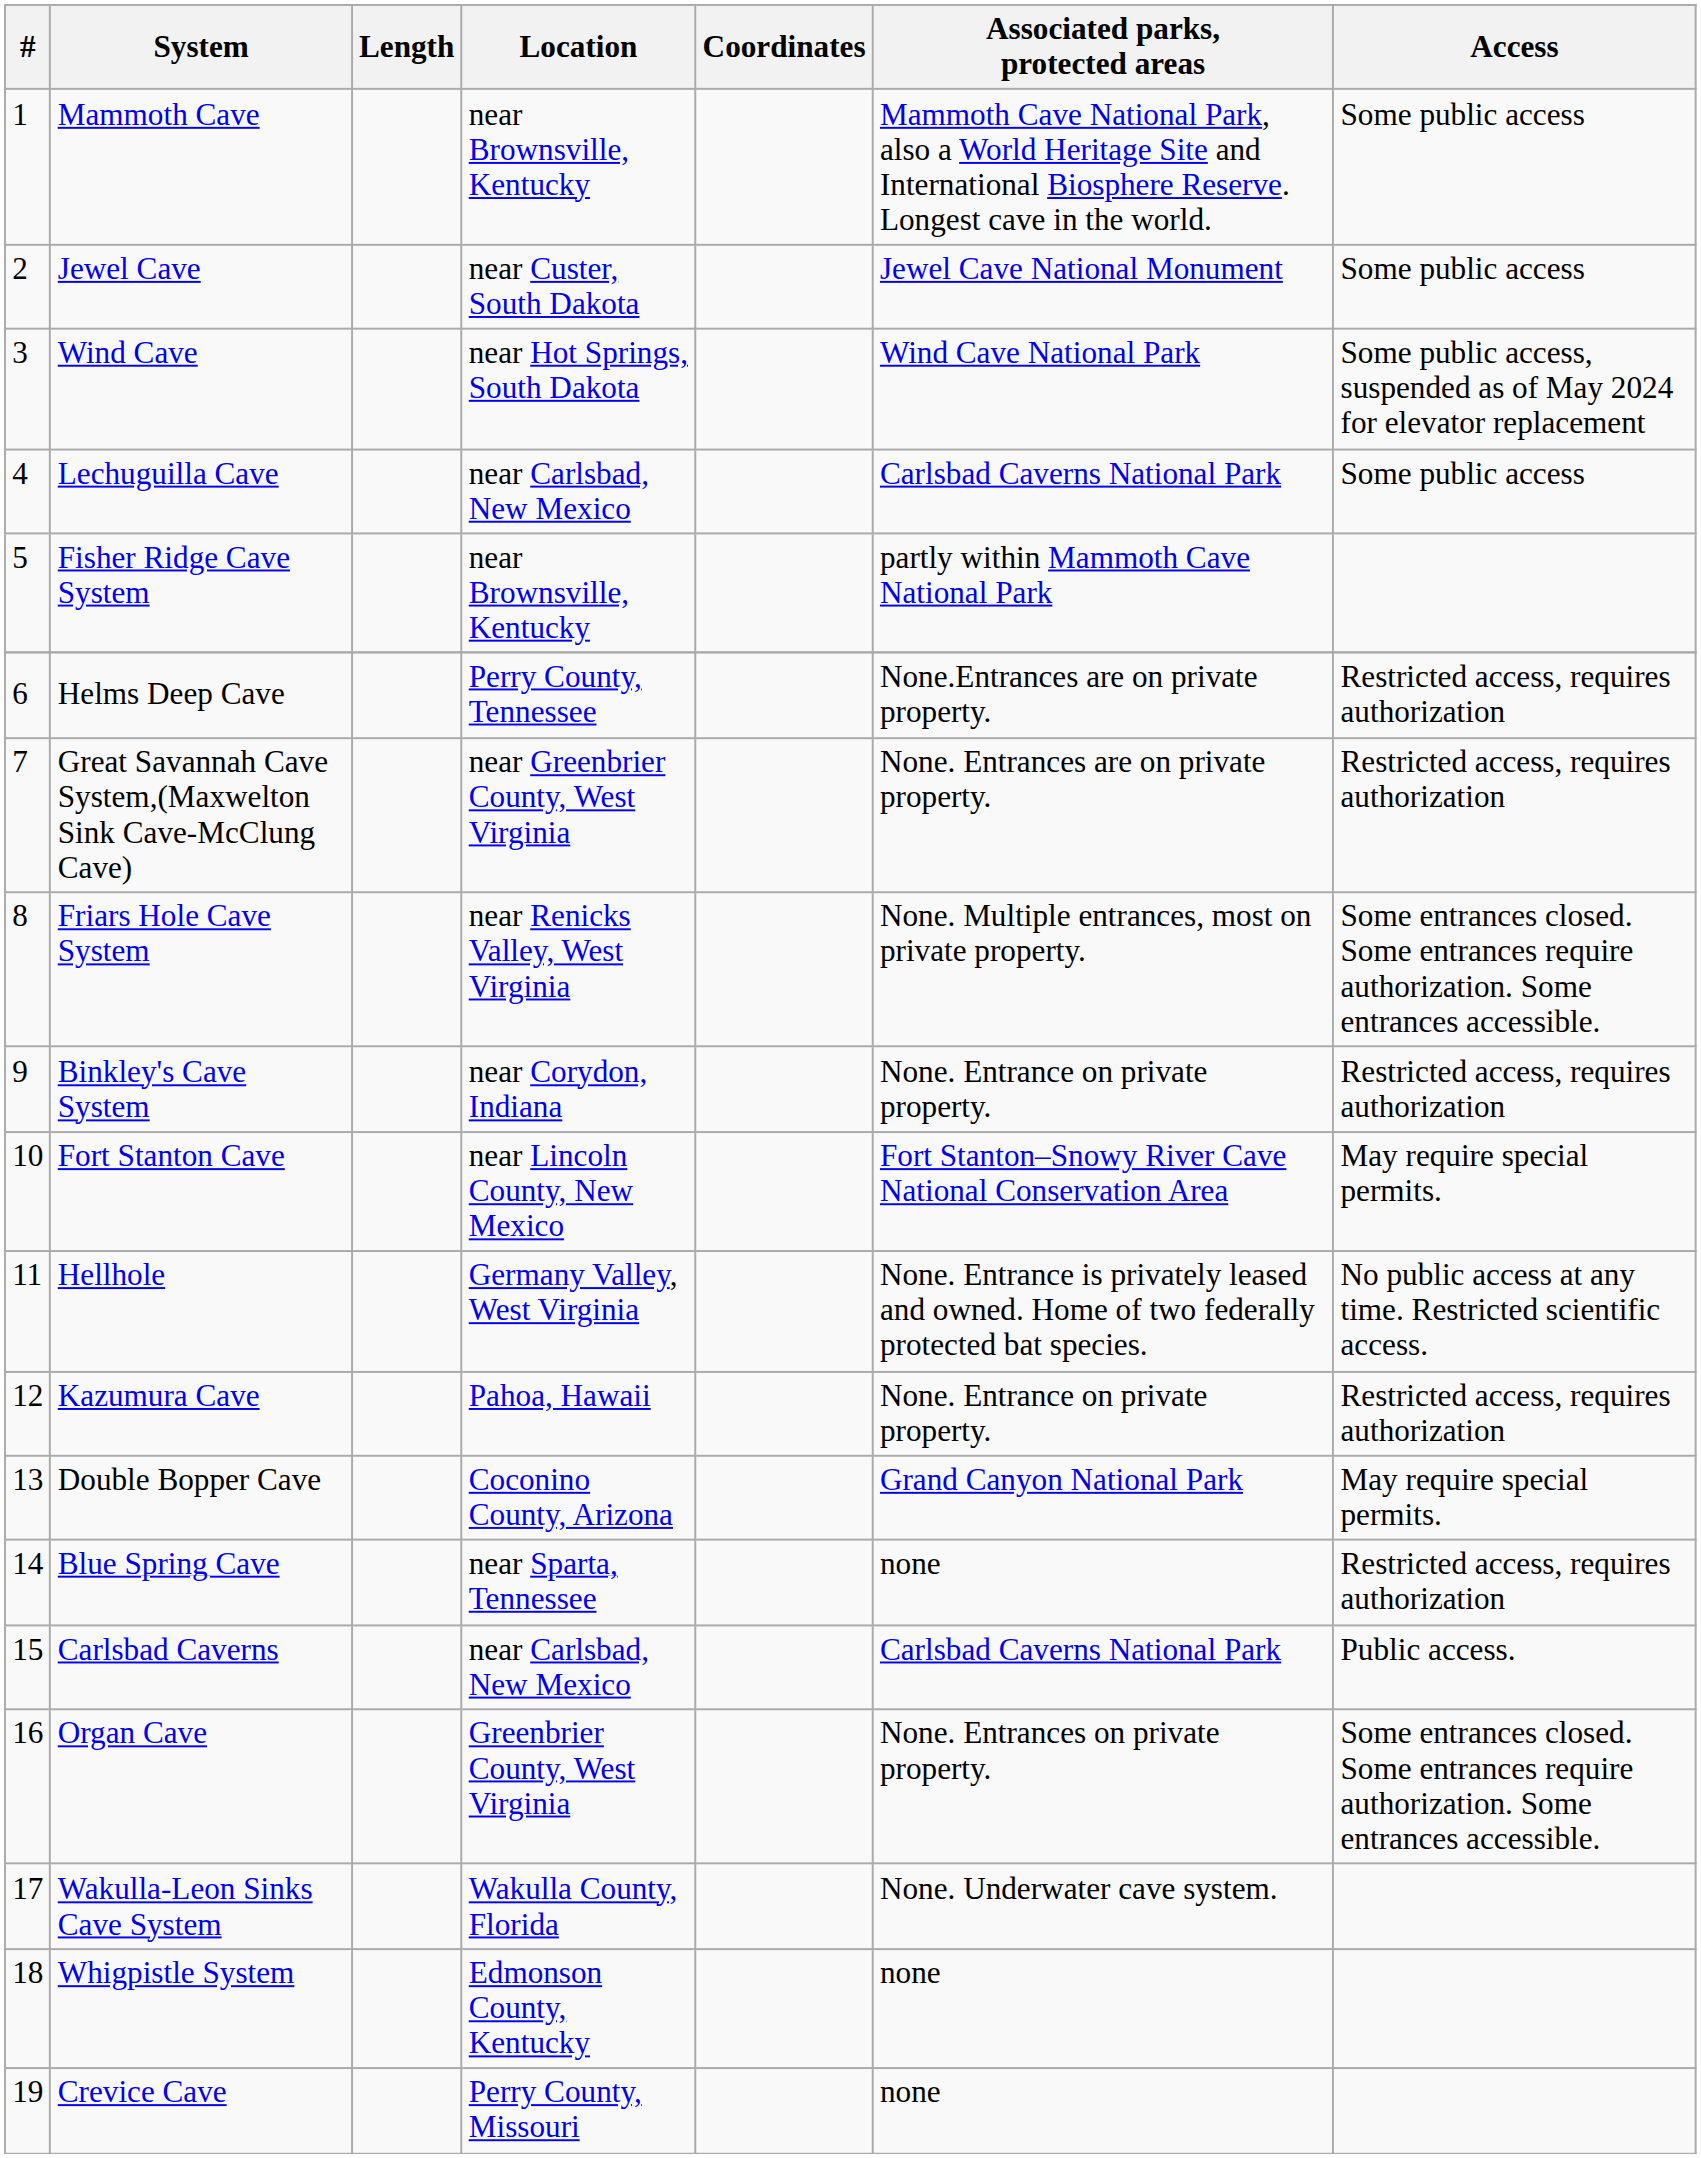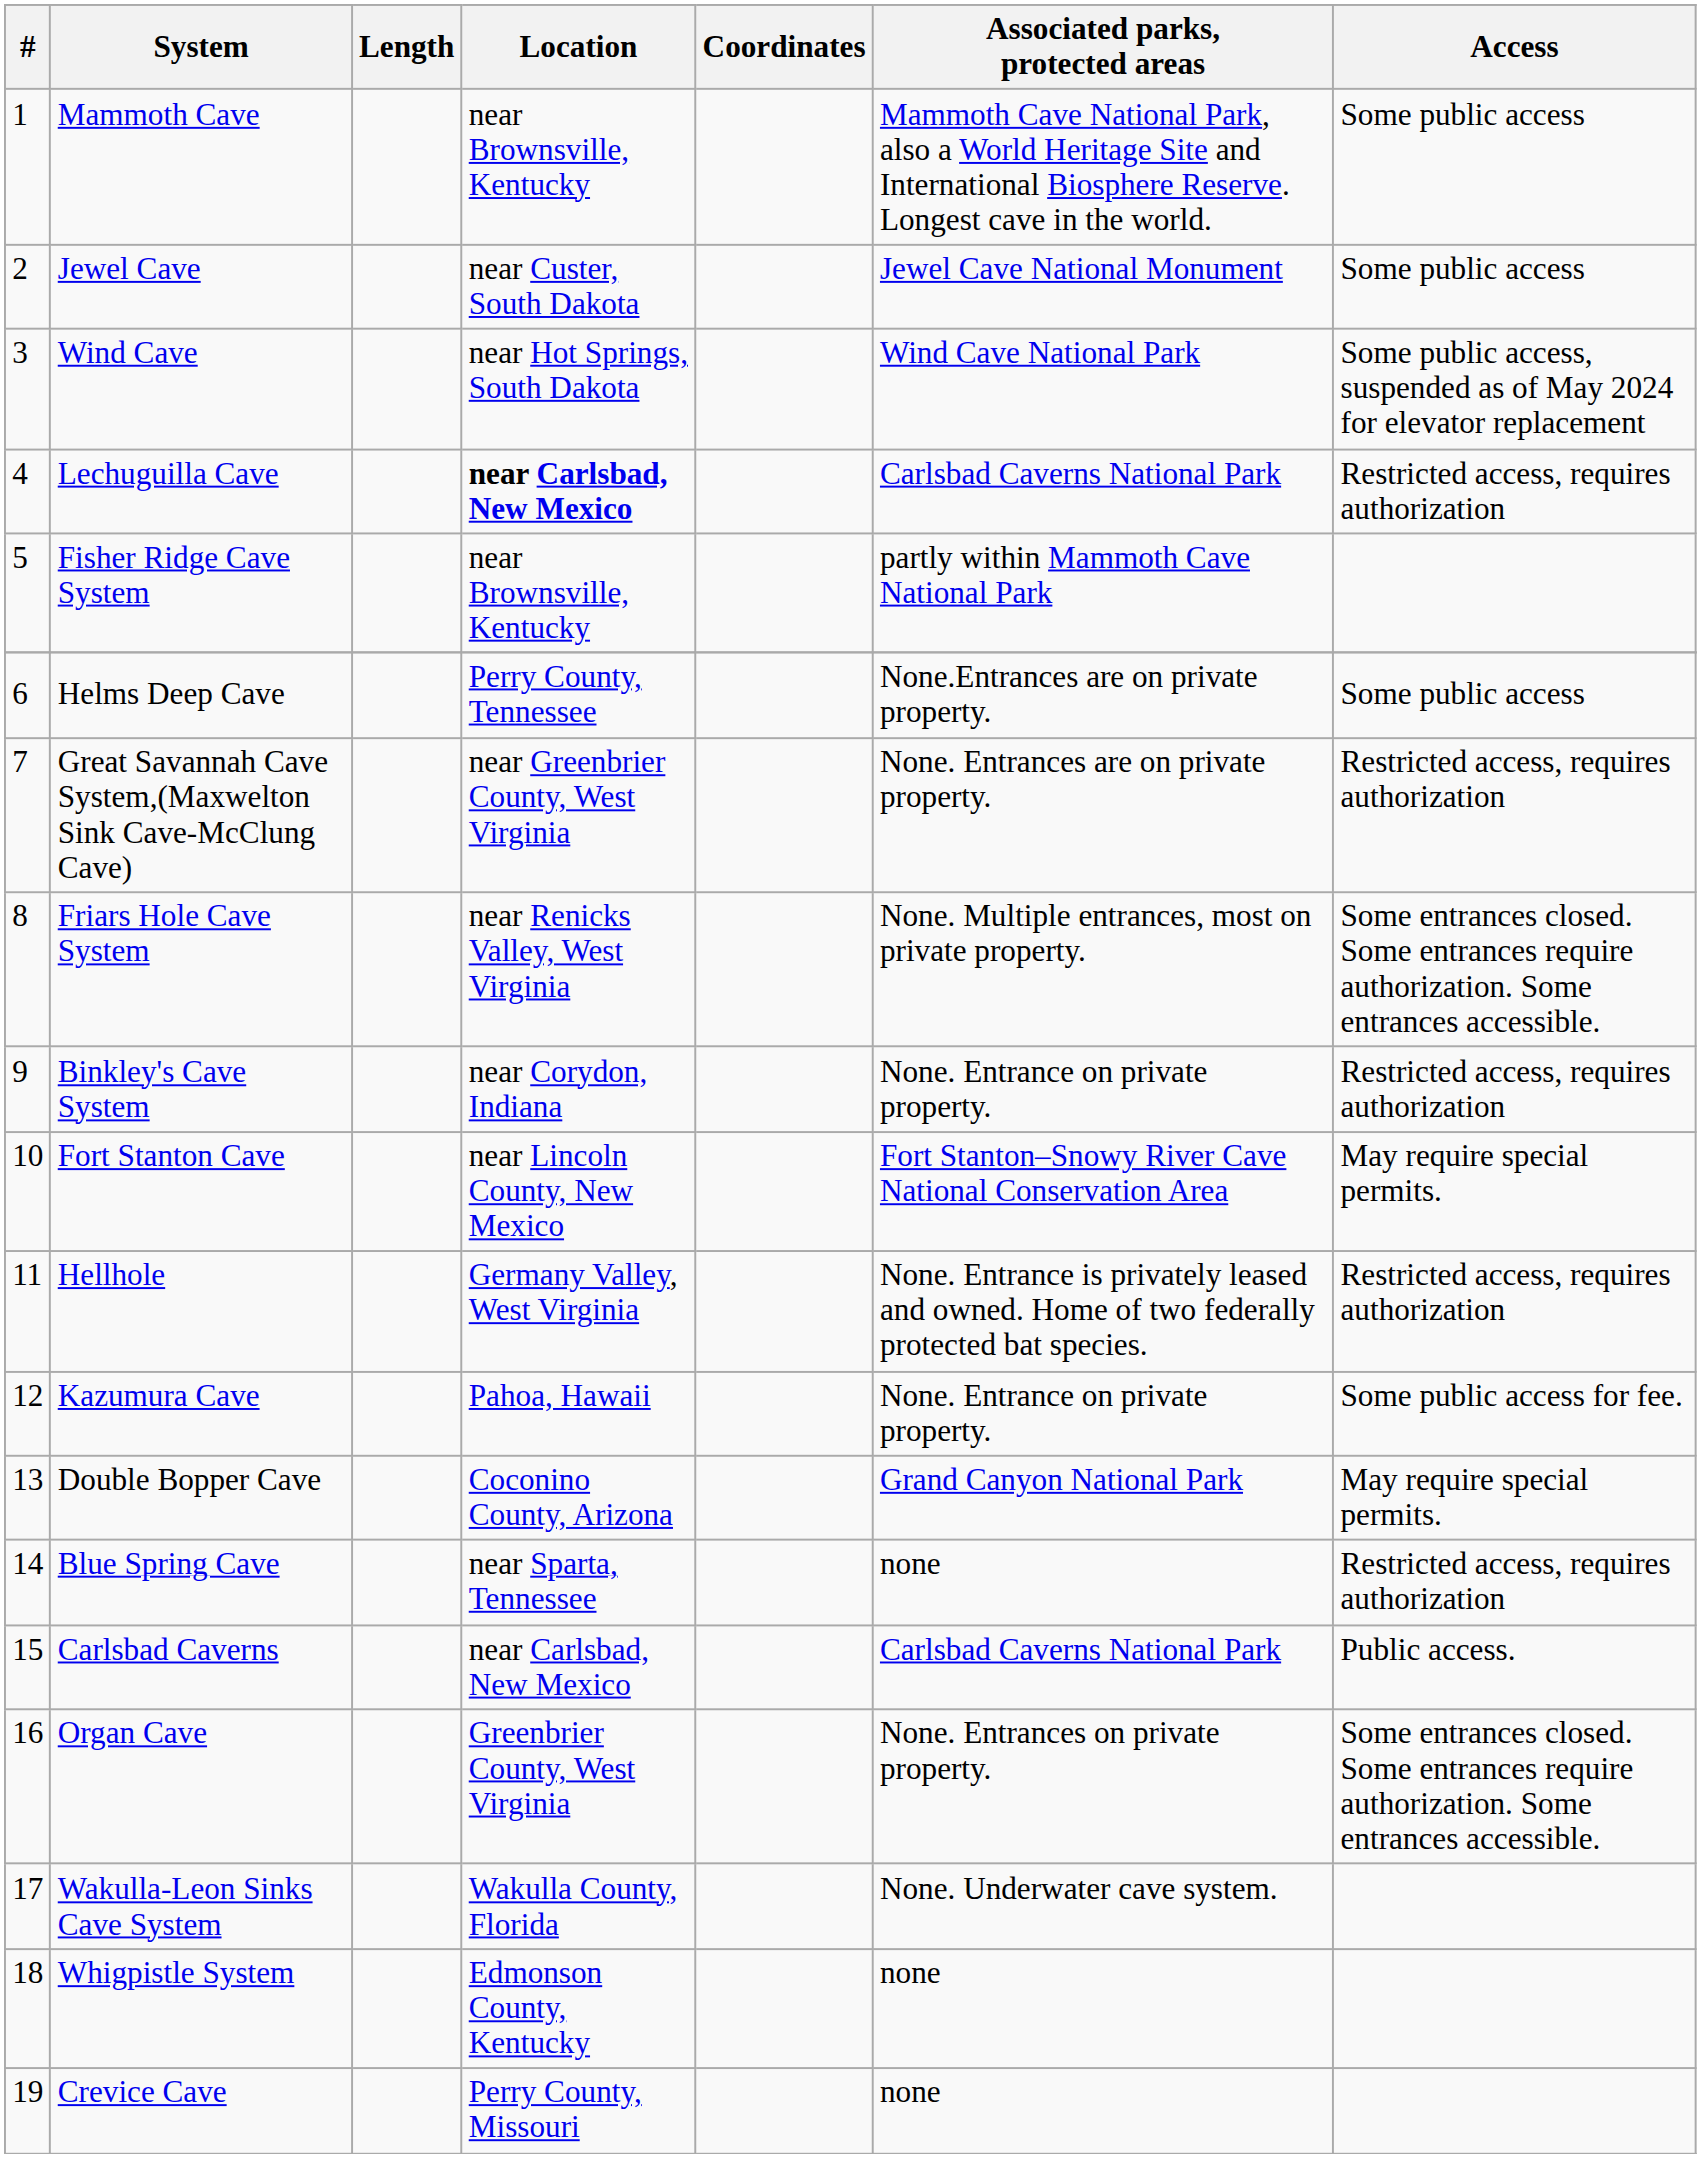 <table class="wikitable sortable">
 <tr>
 <th>#</th>
 <th>System</th>
 <th>Length</th>
 <th>Location</th>
 <th>Coordinates</th>
 <th>Associated parks,<br>protected areas</th>
 <th>Access</th>
 </tr>
 <tr valign="top">
 <td>1</td>
 <td><a href='#'>Mammoth Cave</a></td>
 <td></td>
 <td>near <a href='#'>Brownsville, Kentucky</a></td>
 <td></td>
 <td><a href='#'>Mammoth Cave National Park</a>, also a <a href='#'>World Heritage Site</a> and International <a href='#'>Biosphere Reserve</a>. Longest cave in the world.</td>
 <td>Some public access</td>
 </tr>
 <tr valign="top">
 <td>2</td>
 <td><a href='#'>Jewel Cave</a></td>
 <td></td>
 <td>near <a href='#'>Custer, South Dakota</a></td>
 <td></td>
 <td><a href='#'>Jewel Cave National Monument</a></td>
 <td>Some public access</td>
 </tr>
 <tr valign="top">
 <td>3</td>
 <td><a href='#'>Wind Cave</a></td>
 <td></td>
 <td>near <a href='#'>Hot Springs, South Dakota</a></td>
 <td></td>
 <td><a href='#'>Wind Cave National Park</a></td>
 <td>Some public access, suspended as of May 2024 for elevator replacement</td>
 </tr>
 <tr valign="top">
 <td>4</td>
 <td><a href='#'>Lechuguilla Cave</a></td>
 <td></td>
-<td>near <a href='#'>Carlsbad, New Mexico</a></td>
+<td><strong>near <a href='#'>Carlsbad, New Mexico</a></strong></td>
 <td></td>
 <td><a href='#'>Carlsbad Caverns National Park</a></td>
-<td>Some public access</td>
+<td>Restricted access, requires authorization</td>
 </tr>
 <tr valign="top">
 <td>5</td>
 <td><a href='#'>Fisher Ridge Cave System</a></td>
 <td></td>
 <td>near <a href='#'>Brownsville, Kentucky</a></td>
 <td></td>
 <td>partly within <a href='#'>Mammoth Cave National Park</a></td>
 <td></td>
 </tr>
 <tr valign="top">
 </tr>
 <tr>
 <td>6</td>
 <td>Helms Deep Cave</td>
 <td></td>
 <td><a href='#'>Perry County, Tennessee</a></td>
 <td></td>
 <td>None.Entrances are on private property.</td>
-<td>Restricted access, requires authorization</td>
+<td>Some public access</td>
 </tr>
 <tr valign="top">
 <td>7</td>
 <td>Great Savannah Cave System,(Maxwelton Sink Cave-McClung Cave)</td>
 <td></td>
 <td>near <a href='#'>Greenbrier County, West Virginia</a></td>
 <td></td>
 <td>None. Entrances are on private property.</td>
 <td>Restricted access, requires authorization</td>
 </tr>
 <tr valign="top">
 <td>8</td>
 <td><a href='#'>Friars Hole Cave System</a></td>
 <td></td>
 <td>near <a href='#'>Renicks Valley, West Virginia</a></td>
 <td></td>
 <td>None. Multiple entrances, most on private property.</td>
 <td>Some entrances closed. Some entrances require authorization. Some entrances accessible.</td>
 </tr>
 <tr valign="top">
 <td>9</td>
 <td><a href='#'>Binkley's Cave System</a></td>
 <td></td>
 <td>near <a href='#'>Corydon, Indiana</a></td>
 <td></td>
 <td>None. Entrance on private property.</td>
 <td>Restricted access, requires authorization</td>
 </tr>
 <tr valign="top">
 <td>10</td>
 <td><a href='#'>Fort Stanton Cave</a></td>
 <td></td>
 <td>near <a href='#'>Lincoln County, New Mexico</a></td>
 <td></td>
 <td><a href='#'>Fort Stanton–Snowy River Cave National Conservation Area</a></td>
 <td>May require special permits.</td>
 </tr>
 <tr valign="top">
 <td>11</td>
 <td><a href='#'>Hellhole</a></td>
 <td></td>
 <td><a href='#'>Germany Valley</a>, <a href='#'>West Virginia</a></td>
 <td></td>
 <td>None. Entrance is privately leased and owned. Home of two federally protected bat species.</td>
-<td>No public access at any time. Restricted scientific access.</td>
+<td>Restricted access, requires authorization</td>
 </tr>
 <tr valign="top">
 <td>12</td>
 <td><a href='#'>Kazumura Cave</a></td>
 <td></td>
 <td><a href='#'>Pahoa, Hawaii</a></td>
 <td></td>
 <td>None. Entrance on private property.</td>
-<td>Restricted access, requires authorization</td>
+<td>Some public access for fee.</td>
 </tr>
 <tr valign="top">
 <td>13</td>
 <td>Double Bopper Cave</td>
 <td></td>
 <td><a href='#'>Coconino County, Arizona</a></td>
 <td></td>
 <td><a href='#'>Grand Canyon National Park</a></td>
 <td>May require special permits.</td>
 </tr>
 <tr valign="top">
 <td>14</td>
 <td><a href='#'>Blue Spring Cave</a></td>
 <td></td>
 <td>near <a href='#'>Sparta, Tennessee</a></td>
 <td></td>
 <td>none</td>
 <td>Restricted access, requires authorization</td>
 </tr>
 <tr valign="top">
 <td>15</td>
 <td><a href='#'>Carlsbad Caverns</a></td>
 <td></td>
 <td>near <a href='#'>Carlsbad, New Mexico</a></td>
 <td></td>
 <td><a href='#'>Carlsbad Caverns National Park</a></td>
 <td>Public access.</td>
 </tr>
 <tr valign="top">
 <td>16</td>
 <td><a href='#'>Organ Cave</a></td>
 <td></td>
 <td><a href='#'>Greenbrier County, West Virginia</a></td>
 <td></td>
 <td>None. Entrances on private property.</td>
 <td>Some entrances closed. Some entrances require authorization. Some entrances accessible.</td>
 </tr>
 <tr valign="top">
 <td>17</td>
 <td><a href='#'>Wakulla-Leon Sinks Cave System</a></td>
 <td></td>
 <td><a href='#'>Wakulla County, Florida</a></td>
 <td></td>
 <td>None. Underwater cave system.</td>
 <td></td>
 </tr>
 <tr valign="top">
 <td>18</td>
 <td><a href='#'>Whigpistle System</a></td>
 <td></td>
 <td><a href='#'>Edmonson County, Kentucky</a></td>
 <td></td>
 <td>none</td>
 <td></td>
 </tr>
 <tr valign="top">
 <td>19</td>
 <td><a href='#'>Crevice Cave</a></td>
 <td></td>
 <td><a href='#'>Perry County, Missouri</a></td>
 <td></td>
 <td>none</td>
 <td></td>
 </tr>
 <tr valign="top">
 </tr>
 </table>
